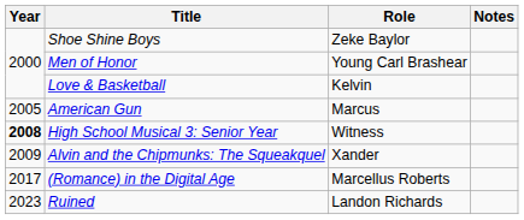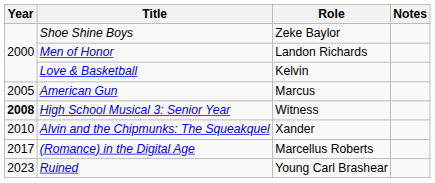 <table class="wikitable">
 <tr>
 <th>Year</th>
 <th>Title</th>
 <th>Role</th>
 <th class="unsortable">Notes</th>
 </tr>
 <tr>
 <td rowspan=3>2000</td>
 <td><em>Shoe Shine Boys</em></td>
 <td>Zeke Baylor</td>
 <td></td>
 </tr>
 <tr>
 <td><em><a href='#'>Men of Honor</a></em></td>
-<td>Young Carl Brashear</td>
+<td>Landon Richards</td>
 <td></td>
 </tr>
 <tr>
 <td><em><a href='#'>Love & Basketball</a></em></td>
 <td>Kelvin</td>
 <td></td>
 </tr>
 <tr>
 <td>2005</td>
 <td><em><a href='#'>American Gun</a></em></td>
 <td>Marcus</td>
 <td></td>
 </tr>
 <tr>
 <td><strong>2008</strong></td>
 <td><em><a href='#'>High School Musical 3: Senior Year</a></em></td>
 <td>Witness</td>
 <td></td>
 </tr>
 <tr>
-<td>2009</td>
+<td>2010</td>
 <td><em><a href='#'>Alvin and the Chipmunks: The Squeakquel</a></em></td>
 <td>Xander</td>
 <td></td>
 </tr>
 <tr>
 <td>2017</td>
 <td><em><a href='#'>(Romance) in the Digital Age</a></em></td>
 <td>Marcellus Roberts</td>
 <td></td>
 </tr>
 <tr>
 <td>2023</td>
 <td><em><a href='#'>Ruined</a></em></td>
-<td>Landon Richards</td>
+<td>Young Carl Brashear</td>
 <td></td>
 </tr>
 </table>
